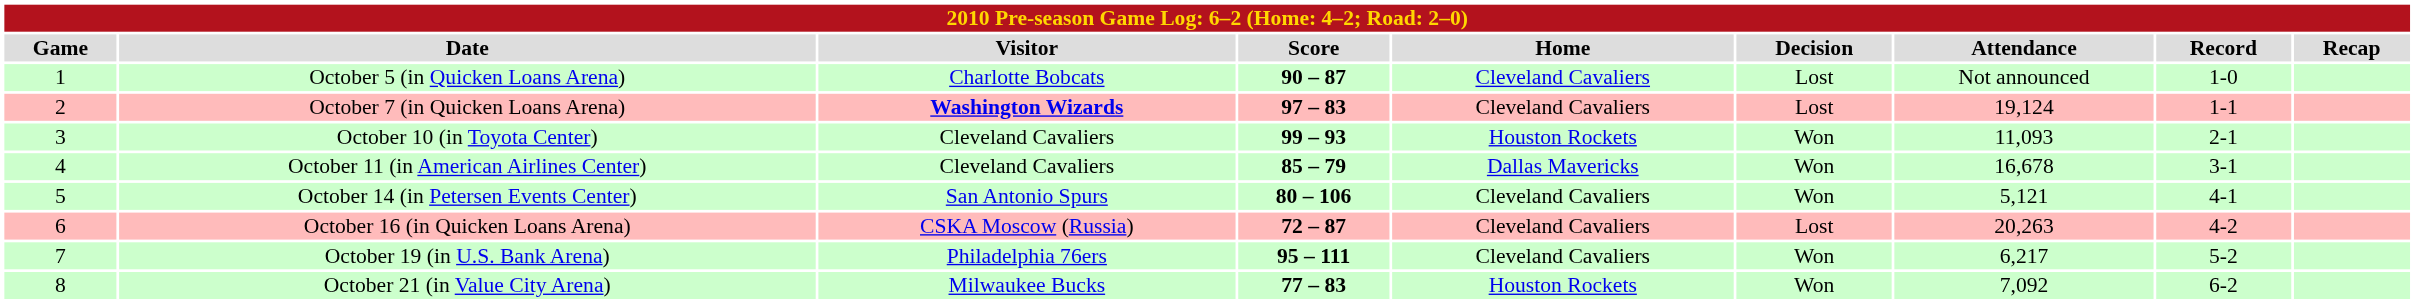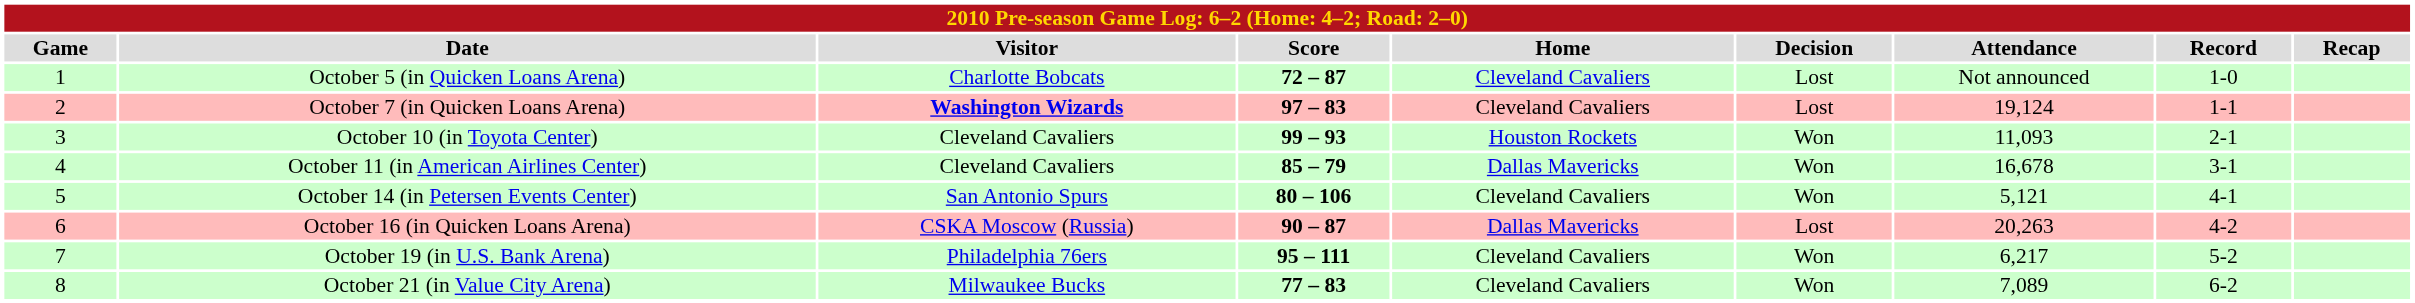 <table class="toccolours collapsible" width=90% style="clear:both; margin:1.5em auto; text-align:center">
 <tr>
 <th colspan=11 style="background:#b3121d; color: gold;">2010 Pre-season Game Log: 6–2 (Home: 4–2; Road: 2–0)</th>
 </tr>
 <tr align="center" bgcolor="#dddddd">
 <td><strong>Game</strong></td>
 <td><strong>Date</strong></td>
 <td><strong>Visitor</strong></td>
 <td><strong>Score</strong></td>
 <td><strong>Home</strong></td>
 <td><strong>Decision</strong></td>
 <td><strong>Attendance</strong></td>
 <td><strong>Record</strong></td>
 <td><strong>Recap</strong></td>
 </tr>
 <tr align="center" bgcolor="#ccffcc">
 <td>1</td>
 <td>October 5 (in <a href='#'>Quicken Loans Arena</a>)</td>
 <td><a href='#'>Charlotte Bobcats</a></td>
-<td><strong>90 – 87</strong></td>
+<td><strong>72 – 87</strong></td>
 <td><a href='#'>Cleveland Cavaliers</a></td>
 <td>Lost</td>
 <td>Not announced</td>
 <td>1-0</td>
 <td></td>
 </tr>
 <tr align="center" bgcolor="#ffbbbb">
 <td>2</td>
 <td>October 7 (in Quicken Loans Arena)</td>
 <td><strong><a href='#'>Washington Wizards</a></strong></td>
 <td><strong>97 – 83</strong></td>
 <td>Cleveland Cavaliers</td>
 <td>Lost</td>
 <td>19,124</td>
 <td>1-1</td>
 <td></td>
 </tr>
 <tr align="center" bgcolor="#ccffcc">
 <td>3</td>
 <td>October 10 (in <a href='#'>Toyota Center</a>)</td>
 <td>Cleveland Cavaliers</td>
 <td><strong>99 – 93</strong></td>
 <td><a href='#'>Houston Rockets</a></td>
 <td>Won</td>
 <td>11,093</td>
 <td>2-1</td>
 <td></td>
 </tr>
 <tr align="center" bgcolor="#ccffcc">
 <td>4</td>
 <td>October 11 (in <a href='#'>American Airlines Center</a>)</td>
 <td>Cleveland Cavaliers</td>
 <td><strong>85 – 79</strong></td>
 <td><a href='#'>Dallas Mavericks</a></td>
 <td>Won</td>
 <td>16,678</td>
 <td>3-1</td>
 <td></td>
 </tr>
 <tr align="center" bgcolor="#ccffcc">
 <td>5</td>
 <td>October 14 (in <a href='#'>Petersen Events Center</a>)</td>
 <td><a href='#'>San Antonio Spurs</a></td>
 <td><strong>80 – 106</strong></td>
 <td>Cleveland Cavaliers</td>
 <td>Won</td>
 <td>5,121</td>
 <td>4-1</td>
 <td></td>
 </tr>
 <tr align="center" bgcolor="#ffbbbb">
 <td>6</td>
 <td>October 16 (in Quicken Loans Arena)</td>
 <td><a href='#'>CSKA Moscow</a> (<a href='#'>Russia</a>)</td>
-<td><strong>72 – 87</strong></td>
-<td>Cleveland Cavaliers</td>
+<td><strong>90 – 87</strong></td>
+<td><a href='#'>Dallas Mavericks</a></td>
 <td>Lost</td>
 <td>20,263</td>
 <td>4-2</td>
 <td></td>
 </tr>
 <tr align="center" bgcolor="#ccffcc">
 <td>7</td>
 <td>October 19 (in <a href='#'>U.S. Bank Arena</a>)</td>
 <td><a href='#'>Philadelphia 76ers</a></td>
 <td><strong>95 – 111</strong></td>
 <td>Cleveland Cavaliers</td>
 <td>Won</td>
 <td>6,217</td>
 <td>5-2</td>
 <td></td>
 </tr>
 <tr align="center" bgcolor="#ccffcc">
 <td>8</td>
 <td>October 21 (in <a href='#'>Value City Arena</a>)</td>
 <td><a href='#'>Milwaukee Bucks</a></td>
 <td><strong>77 – 83</strong></td>
-<td><a href='#'>Houston Rockets</a></td>
+<td>Cleveland Cavaliers</td>
 <td>Won</td>
-<td>7,092</td>
+<td>7,089</td>
 <td>6-2</td>
 <td></td>
 </tr>
 </table>
